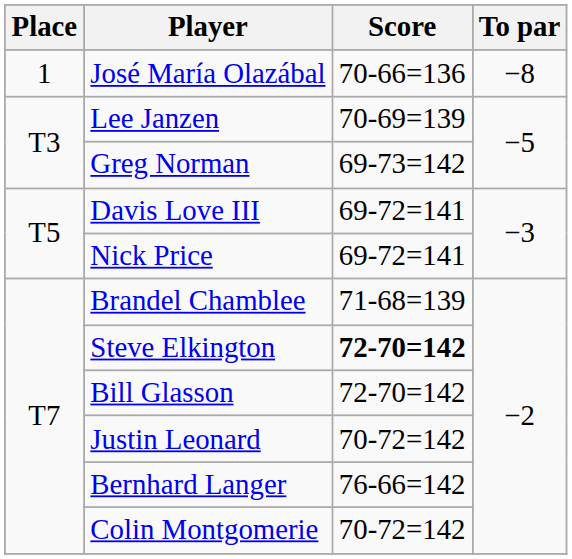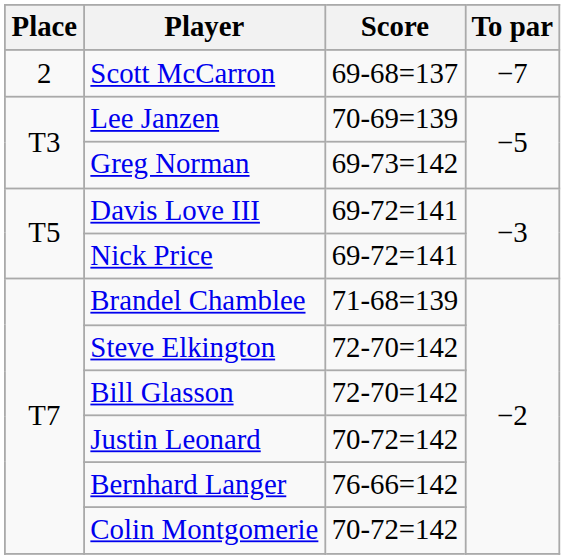 <table class="wikitable">
 <tr>
 <th>Place</th>
 <th>Player</th>
 <th>Score</th>
 <th>To par</th>
 </tr>
 <tr>
-<td align=center>1</td>
-<td> <a href='#'>José María Olazábal</a></td>
-<td align=center>70-66=136</td>
-<td align=center>−8</td>
+<td align=center>2</td>
+<td> <a href='#'>Scott McCarron</a></td>
+<td align=center>69-68=137</td>
+<td align=center>−7</td>
 </tr>
 <tr>
 <td rowspan="2" align=center>T3</td>
 <td> <a href='#'>Lee Janzen</a></td>
 <td align=center>70-69=139</td>
 <td rowspan="2" align=center>−5</td>
 </tr>
 <tr>
 <td> <a href='#'>Greg Norman</a></td>
 <td align=center>69-73=142</td>
 </tr>
 <tr>
 <td rowspan="2" align=center>T5</td>
 <td> <a href='#'>Davis Love III</a></td>
 <td align=center>69-72=141</td>
 <td rowspan="2" align=center>−3</td>
 </tr>
 <tr>
 <td> <a href='#'>Nick Price</a></td>
 <td align=center>69-72=141</td>
 </tr>
 <tr>
 <td rowspan="6" align=center>T7</td>
 <td> <a href='#'>Brandel Chamblee</a></td>
 <td align=center>71-68=139</td>
 <td rowspan="6" align=center>−2</td>
 </tr>
 <tr>
 <td> <a href='#'>Steve Elkington</a></td>
-<td align=center><strong>72-70=142</strong></td>
+<td align=center>72-70=142</td>
 </tr>
 <tr>
 <td> <a href='#'>Bill Glasson</a></td>
 <td align=center>72-70=142</td>
 </tr>
 <tr>
 <td> <a href='#'>Justin Leonard</a></td>
 <td align=center>70-72=142</td>
 </tr>
 <tr>
 <td> <a href='#'>Bernhard Langer</a></td>
 <td align=center>76-66=142</td>
 </tr>
 <tr>
 <td> <a href='#'>Colin Montgomerie</a></td>
 <td align=center>70-72=142</td>
 </tr>
 </table>
